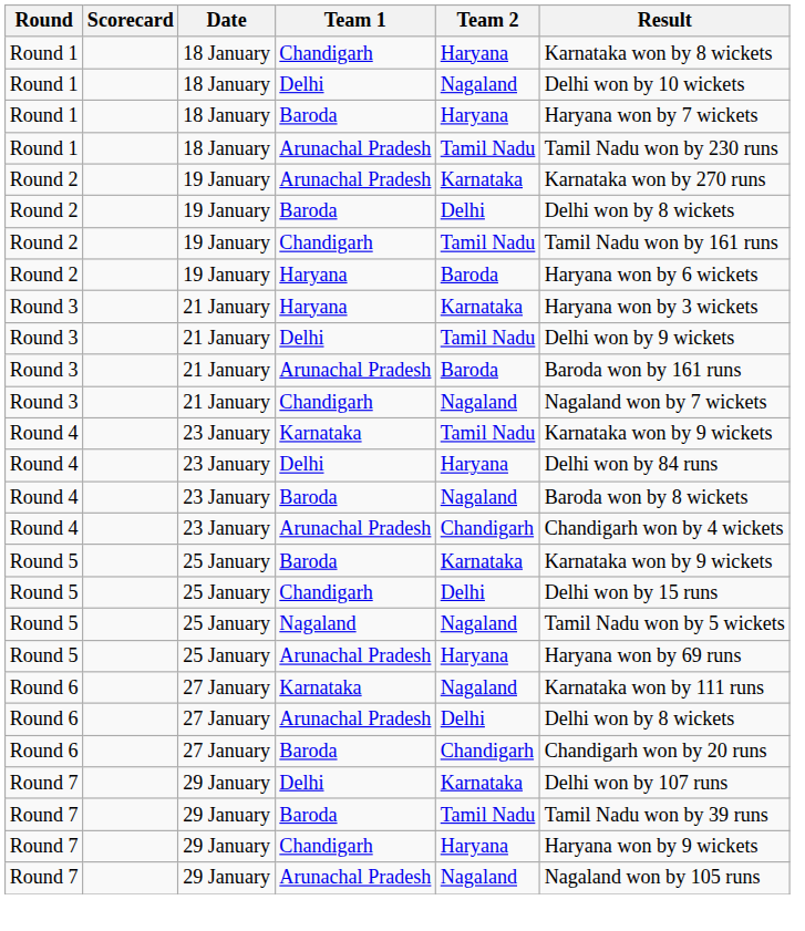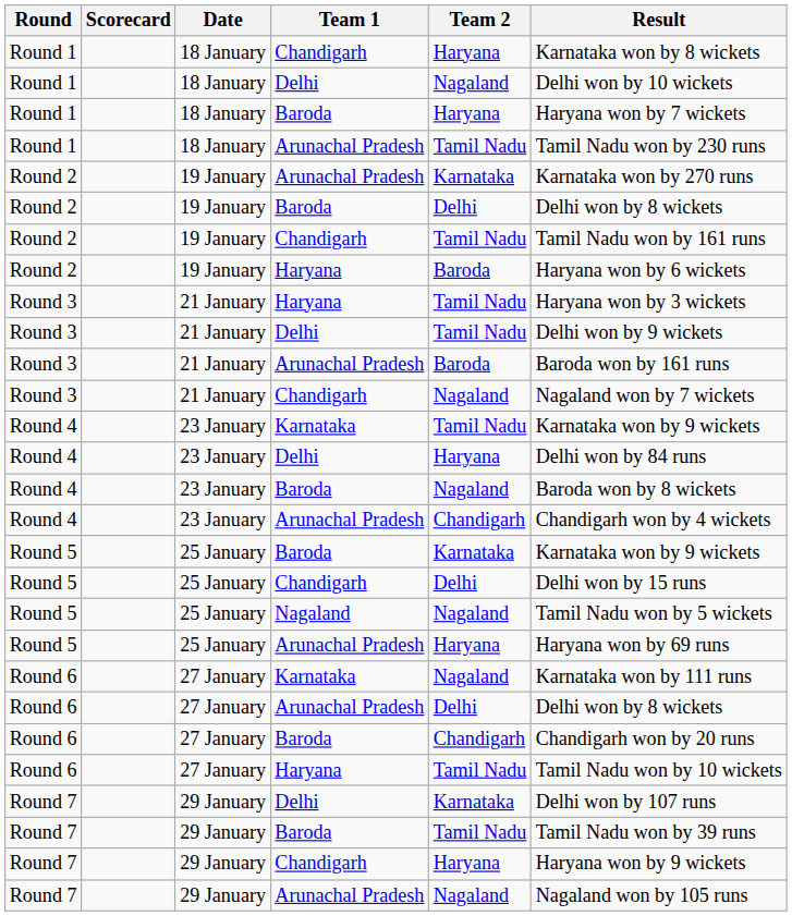 <table class="wikitable collapsible sortable collapsed">
 <tr>
 <th>Round</th>
 <th>Scorecard</th>
 <th>Date</th>
 <th>Team 1</th>
 <th>Team 2</th>
 <th>Result</th>
 </tr>
 <tr>
 <td>Round 1</td>
 <td></td>
 <td>18 January</td>
 <td><a href='#'>Chandigarh</a></td>
 <td><a href='#'>Haryana</a></td>
 <td>Karnataka won by 8 wickets</td>
 </tr>
 <tr>
 <td>Round 1</td>
 <td></td>
 <td>18 January</td>
 <td><a href='#'>Delhi</a></td>
 <td><a href='#'>Nagaland</a></td>
 <td>Delhi won by 10 wickets</td>
 </tr>
 <tr>
 <td>Round 1</td>
 <td></td>
 <td>18 January</td>
 <td><a href='#'>Baroda</a></td>
 <td><a href='#'>Haryana</a></td>
 <td>Haryana won by 7 wickets</td>
 </tr>
 <tr>
 <td>Round 1</td>
 <td></td>
 <td>18 January</td>
 <td><a href='#'>Arunachal Pradesh</a></td>
 <td><a href='#'>Tamil Nadu</a></td>
 <td>Tamil Nadu won by 230 runs</td>
 </tr>
 <tr>
 <td>Round 2</td>
 <td></td>
 <td>19 January</td>
 <td><a href='#'>Arunachal Pradesh</a></td>
 <td><a href='#'>Karnataka</a></td>
 <td>Karnataka won by 270 runs</td>
 </tr>
 <tr>
 <td>Round 2</td>
 <td></td>
 <td>19 January</td>
 <td><a href='#'>Baroda</a></td>
 <td><a href='#'>Delhi</a></td>
 <td>Delhi won by 8 wickets</td>
 </tr>
 <tr>
 <td>Round 2</td>
 <td></td>
 <td>19 January</td>
 <td><a href='#'>Chandigarh</a></td>
 <td><a href='#'>Tamil Nadu</a></td>
 <td>Tamil Nadu won by 161 runs</td>
 </tr>
 <tr>
 <td>Round 2</td>
 <td></td>
 <td>19 January</td>
 <td><a href='#'>Haryana</a></td>
 <td><a href='#'>Baroda</a></td>
 <td>Haryana won by 6 wickets</td>
 </tr>
 <tr>
 <td>Round 3</td>
 <td></td>
 <td>21 January</td>
 <td><a href='#'>Haryana</a></td>
-<td><a href='#'>Karnataka</a></td>
+<td><a href='#'>Tamil Nadu</a></td>
 <td>Haryana won by 3 wickets</td>
 </tr>
 <tr>
 <td>Round 3</td>
 <td></td>
 <td>21 January</td>
 <td><a href='#'>Delhi</a></td>
 <td><a href='#'>Tamil Nadu</a></td>
 <td>Delhi won by 9 wickets</td>
 </tr>
 <tr>
 <td>Round 3</td>
 <td></td>
 <td>21 January</td>
 <td><a href='#'>Arunachal Pradesh</a></td>
 <td><a href='#'>Baroda</a></td>
 <td>Baroda won by 161 runs</td>
 </tr>
 <tr>
 <td>Round 3</td>
 <td></td>
 <td>21 January</td>
 <td><a href='#'>Chandigarh</a></td>
 <td><a href='#'>Nagaland</a></td>
 <td>Nagaland won by 7 wickets</td>
 </tr>
 <tr>
 <td>Round 4</td>
 <td></td>
 <td>23 January</td>
 <td><a href='#'>Karnataka</a></td>
 <td><a href='#'>Tamil Nadu</a></td>
 <td>Karnataka won by 9 wickets</td>
 </tr>
 <tr>
 <td>Round 4</td>
 <td></td>
 <td>23 January</td>
 <td><a href='#'>Delhi</a></td>
 <td><a href='#'>Haryana</a></td>
 <td>Delhi won by 84 runs</td>
 </tr>
 <tr>
 <td>Round 4</td>
 <td></td>
 <td>23 January</td>
 <td><a href='#'>Baroda</a></td>
 <td><a href='#'>Nagaland</a></td>
 <td>Baroda won by 8 wickets</td>
 </tr>
 <tr>
 <td>Round 4</td>
 <td></td>
 <td>23 January</td>
 <td><a href='#'>Arunachal Pradesh</a></td>
 <td><a href='#'>Chandigarh</a></td>
 <td>Chandigarh won by 4 wickets</td>
 </tr>
 <tr>
 <td>Round 5</td>
 <td></td>
 <td>25 January</td>
 <td><a href='#'>Baroda</a></td>
 <td><a href='#'>Karnataka</a></td>
 <td>Karnataka won by 9 wickets</td>
 </tr>
 <tr>
 <td>Round 5</td>
 <td></td>
 <td>25 January</td>
 <td><a href='#'>Chandigarh</a></td>
 <td><a href='#'>Delhi</a></td>
 <td>Delhi won by 15 runs</td>
 </tr>
 <tr>
 <td>Round 5</td>
 <td></td>
 <td>25 January</td>
 <td><a href='#'>Nagaland</a></td>
 <td><a href='#'>Nagaland</a></td>
 <td>Tamil Nadu won by 5 wickets</td>
 </tr>
 <tr>
 <td>Round 5</td>
 <td></td>
 <td>25 January</td>
 <td><a href='#'>Arunachal Pradesh</a></td>
 <td><a href='#'>Haryana</a></td>
 <td>Haryana won by 69 runs</td>
 </tr>
 <tr>
 <td>Round 6</td>
 <td></td>
 <td>27 January</td>
 <td><a href='#'>Karnataka</a></td>
 <td><a href='#'>Nagaland</a></td>
 <td>Karnataka won by 111 runs</td>
 </tr>
 <tr>
 <td>Round 6</td>
 <td></td>
 <td>27 January</td>
 <td><a href='#'>Arunachal Pradesh</a></td>
 <td><a href='#'>Delhi</a></td>
 <td>Delhi won by 8 wickets</td>
 </tr>
 <tr>
 <td>Round 6</td>
 <td></td>
 <td>27 January</td>
 <td><a href='#'>Baroda</a></td>
 <td><a href='#'>Chandigarh</a></td>
 <td>Chandigarh won by 20 runs</td>
 </tr>
 <tr>
+<td>Round 6</td>
+<td></td>
+<td>27 January</td>
+<td><a href='#'>Haryana</a></td>
+<td><a href='#'>Tamil Nadu</a></td>
+<td>Tamil Nadu won by 10 wickets</td>
+</tr>
+<tr>
 <td>Round 7</td>
 <td></td>
 <td>29 January</td>
 <td><a href='#'>Delhi</a></td>
 <td><a href='#'>Karnataka</a></td>
 <td>Delhi won by 107 runs</td>
 </tr>
 <tr>
 <td>Round 7</td>
 <td></td>
 <td>29 January</td>
 <td><a href='#'>Baroda</a></td>
 <td><a href='#'>Tamil Nadu</a></td>
 <td>Tamil Nadu won by 39 runs</td>
 </tr>
 <tr>
 <td>Round 7</td>
 <td></td>
 <td>29 January</td>
 <td><a href='#'>Chandigarh</a></td>
 <td><a href='#'>Haryana</a></td>
 <td>Haryana won by 9 wickets</td>
 </tr>
 <tr>
 <td>Round 7</td>
 <td></td>
 <td>29 January</td>
 <td><a href='#'>Arunachal Pradesh</a></td>
 <td><a href='#'>Nagaland</a></td>
 <td>Nagaland won by 105 runs</td>
 </tr>
 </table>
